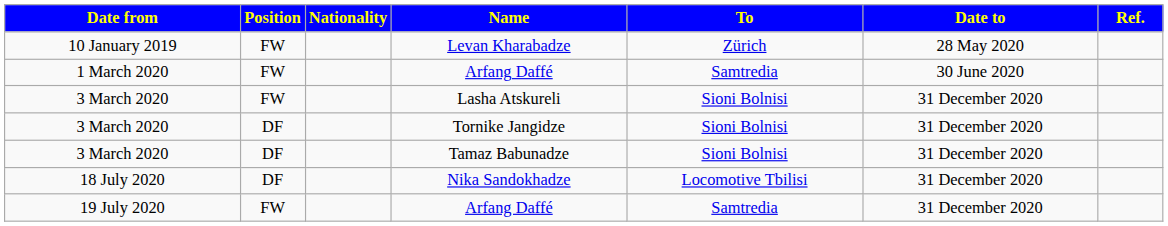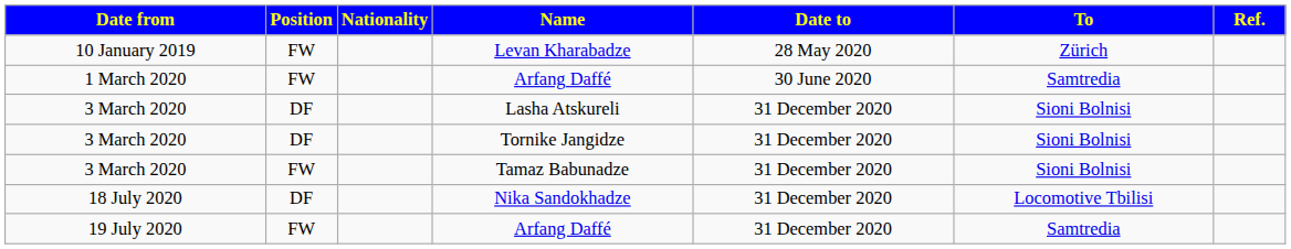 <table class="wikitable" style="text-align:center; font-size:90%; ">
 <tr>
 <th style="background:#0000FF; color:#ffff00; width:200px;">Date from</th>
 <th style="background:#0000FF; color:#ffff00; width:50px;">Position</th>
 <th style="background:#0000FF; color:#ffff00; width:50px;">Nationality</th>
 <th style="background:#0000FF; color:#ffff00; width:200px;">Name</th>
+<th style="background:#0000FF; color:#ffff00; width:200px;">Date to</th>
 <th style="background:#0000FF; color:#ffff00; width:200px;">To</th>
-<th style="background:#0000FF; color:#ffff00; width:200px;">Date to</th>
 <th style="background:#0000FF; color:#ffff00; width:50px;">Ref.</th>
 </tr>
 <tr>
 <td>10 January 2019</td>
 <td>FW</td>
 <td></td>
 <td><a href='#'>Levan Kharabadze</a></td>
+<td>28 May 2020</td>
 <td><a href='#'>Zürich</a></td>
-<td>28 May 2020</td>
 <td></td>
 </tr>
 <tr>
 <td>1 March 2020</td>
 <td>FW</td>
 <td></td>
 <td><a href='#'>Arfang Daffé</a></td>
+<td>30 June 2020</td>
 <td><a href='#'>Samtredia</a></td>
-<td>30 June 2020</td>
 <td></td>
 </tr>
 <tr>
 <td>3 March 2020</td>
-<td>FW</td>
+<td>DF</td>
 <td></td>
 <td>Lasha Atskureli</td>
+<td>31 December 2020</td>
 <td><a href='#'>Sioni Bolnisi</a></td>
-<td>31 December 2020</td>
 <td></td>
 </tr>
 <tr>
 <td>3 March 2020</td>
 <td>DF</td>
 <td></td>
 <td>Tornike Jangidze</td>
+<td>31 December 2020</td>
 <td><a href='#'>Sioni Bolnisi</a></td>
-<td>31 December 2020</td>
 <td></td>
 </tr>
 <tr>
 <td>3 March 2020</td>
-<td>DF</td>
+<td>FW</td>
 <td></td>
 <td>Tamaz Babunadze</td>
+<td>31 December 2020</td>
 <td><a href='#'>Sioni Bolnisi</a></td>
-<td>31 December 2020</td>
 <td></td>
 </tr>
 <tr>
 <td>18 July 2020</td>
 <td>DF</td>
 <td></td>
 <td><a href='#'>Nika Sandokhadze</a></td>
+<td>31 December 2020</td>
 <td><a href='#'>Locomotive Tbilisi</a></td>
-<td>31 December 2020</td>
 <td></td>
 </tr>
 <tr>
 <td>19 July 2020</td>
 <td>FW</td>
 <td></td>
 <td><a href='#'>Arfang Daffé</a></td>
+<td>31 December 2020</td>
 <td><a href='#'>Samtredia</a></td>
-<td>31 December 2020</td>
 <td></td>
 </tr>
 </table>
